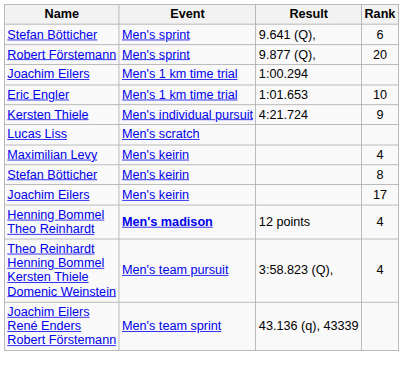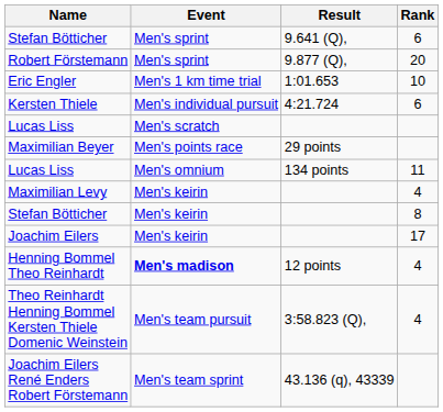 <table class="wikitable sortable">
 <tr>
 <th>Name</th>
 <th>Event</th>
 <th>Result</th>
 <th>Rank</th>
 </tr>
 <tr>
 <td><a href='#'>Stefan Bötticher</a></td>
 <td><a href='#'>Men's sprint</a></td>
 <td>9.641 (Q),</td>
 <td align=center>6</td>
 </tr>
 <tr>
 <td><a href='#'>Robert Förstemann</a></td>
 <td><a href='#'>Men's sprint</a></td>
 <td>9.877 (Q),</td>
 <td align=center>20</td>
 </tr>
 <tr>
-<td><a href='#'>Joachim Eilers</a></td>
-<td><a href='#'>Men's 1 km time trial</a></td>
-<td>1:00.294</td>
-<td align=center></td>
-</tr>
-<tr>
 <td><a href='#'>Eric Engler</a></td>
 <td><a href='#'>Men's 1 km time trial</a></td>
 <td>1:01.653</td>
 <td align=center>10</td>
 </tr>
 <tr>
 <td><a href='#'>Kersten Thiele</a></td>
 <td><a href='#'>Men's individual pursuit</a></td>
 <td>4:21.724</td>
-<td align=center>9</td>
+<td align=center>6</td>
 </tr>
 <tr>
 <td><a href='#'>Lucas Liss</a></td>
 <td><a href='#'>Men's scratch</a></td>
 <td></td>
 <td align=center></td>
+</tr>
+<tr>
+<td><a href='#'>Maximilian Beyer</a></td>
+<td><a href='#'>Men's points race</a></td>
+<td>29 points</td>
+<td align=center></td>
+</tr>
+<tr>
+<td><a href='#'>Lucas Liss</a></td>
+<td><a href='#'>Men's omnium</a></td>
+<td>134 points</td>
+<td align=center>11</td>
 </tr>
 <tr>
 <td><a href='#'>Maximilian Levy</a></td>
 <td><a href='#'>Men's keirin</a></td>
 <td></td>
 <td align=center>4</td>
 </tr>
 <tr>
 <td><a href='#'>Stefan Bötticher</a></td>
 <td><a href='#'>Men's keirin</a></td>
 <td></td>
 <td align=center>8</td>
 </tr>
 <tr>
 <td><a href='#'>Joachim Eilers</a></td>
 <td><a href='#'>Men's keirin</a></td>
 <td></td>
 <td align=center>17</td>
 </tr>
 <tr>
 <td><a href='#'>Henning Bommel</a><br><a href='#'>Theo Reinhardt</a></td>
 <td><strong><a href='#'>Men's madison</a></strong></td>
 <td>12 points</td>
 <td align=center>4</td>
 </tr>
 <tr>
 <td><a href='#'>Theo Reinhardt</a><br><a href='#'>Henning Bommel</a><br><a href='#'>Kersten Thiele</a><br><a href='#'>Domenic Weinstein</a></td>
 <td><a href='#'>Men's team pursuit</a></td>
 <td>3:58.823 (Q),</td>
 <td align=center>4</td>
 </tr>
 <tr>
 <td><a href='#'>Joachim Eilers</a><br><a href='#'>René Enders</a><br><a href='#'>Robert Förstemann</a></td>
 <td><a href='#'>Men's team sprint</a></td>
 <td>43.136 (q), 43339</td>
 <td align=center></td>
 </tr>
 </table>
